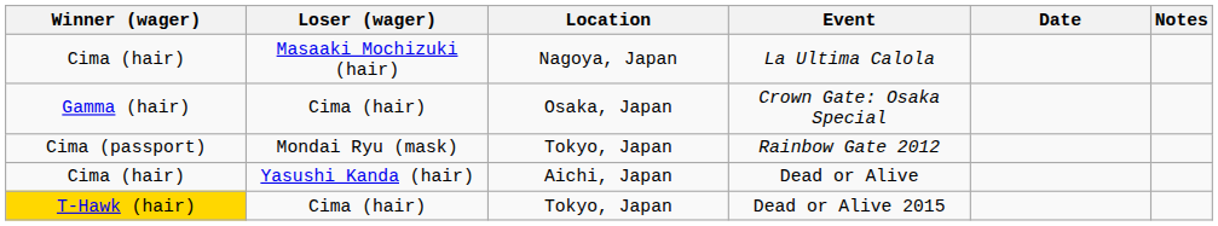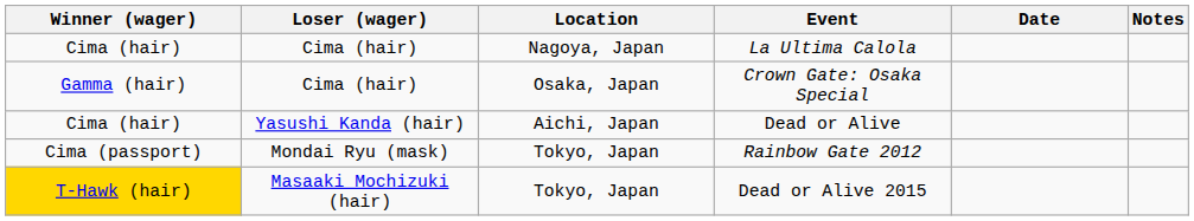 <table class="wikitable sortable" width=100%  style="text-align: center">
 <tr>
 <th width=20% scope="col">Winner (wager)</th>
 <th width=20% scope="col">Loser (wager)</th>
 <th width=20% scope="col">Location</th>
 <th width=20% scope="col">Event</th>
 <th width=15% scope="col">Date</th>
 <th class="unsortable" width=5% scope="col">Notes</th>
 </tr>
 <tr>
 <td>Cima (hair)</td>
-<td><a href='#'>Masaaki Mochizuki</a> (hair)</td>
+<td>Cima (hair)</td>
 <td>Nagoya, Japan</td>
 <td><em>La Ultima Calola</em></td>
 <td></td>
 <td></td>
 </tr>
 <tr>
 <td><a href='#'>Gamma</a> (hair)</td>
 <td>Cima (hair)</td>
 <td>Osaka, Japan</td>
 <td><em>Crown Gate: Osaka Special</em></td>
 <td></td>
 <td></td>
 </tr>
 <tr>
+<td>Cima (hair)</td>
+<td><a href='#'>Yasushi Kanda</a> (hair)</td>
+<td>Aichi, Japan</td>
+<td>Dead or Alive</td>
+<td></td>
+<td></td>
+</tr>
+<tr>
 <td>Cima (passport)</td>
 <td>Mondai Ryu (mask)</td>
 <td>Tokyo, Japan</td>
 <td><em>Rainbow Gate 2012</em></td>
 <td></td>
 <td></td>
 </tr>
 <tr>
-<td>Cima (hair)</td>
-<td><a href='#'>Yasushi Kanda</a> (hair)</td>
-<td>Aichi, Japan</td>
-<td>Dead or Alive</td>
-<td></td>
-<td></td>
-</tr>
-<tr>
 <td style="background: gold;"><a href='#'>T-Hawk</a> (hair)</td>
-<td>Cima (hair)</td>
+<td><a href='#'>Masaaki Mochizuki</a> (hair)</td>
 <td>Tokyo, Japan</td>
 <td>Dead or Alive 2015</td>
 <td></td>
 <td></td>
 </tr>
 </table>
